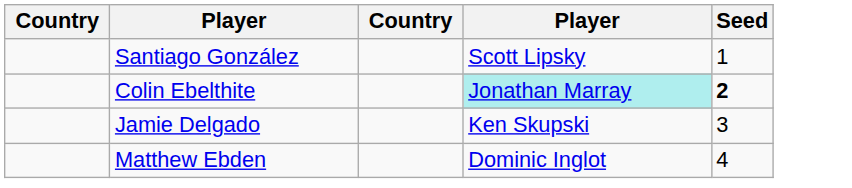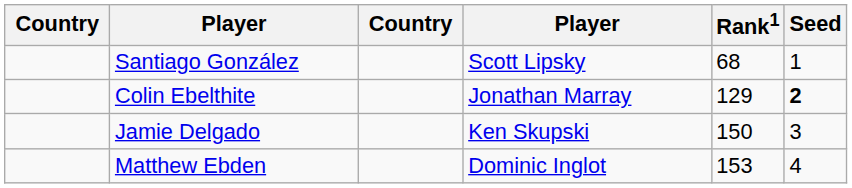 <table class="sortable wikitable">
 <tr>
 <th width="70">Country</th>
 <th width="175">Player</th>
 <th width="70">Country</th>
 <th width="175">Player</th>
+<th>Rank<sup>1</sup></th>
 <th>Seed</th>
 </tr>
 <tr>
 <td></td>
 <td><a href='#'>Santiago González</a></td>
 <td></td>
 <td><a href='#'>Scott Lipsky</a></td>
+<td>68</td>
 <td>1</td>
 </tr>
 <tr>
 <td></td>
 <td><a href='#'>Colin Ebelthite</a></td>
 <td></td>
-<td style="background: paleturquoise;"><a href='#'>Jonathan Marray</a></td>
+<td><a href='#'>Jonathan Marray</a></td>
+<td>129</td>
 <td><strong>2</strong></td>
 </tr>
 <tr>
 <td></td>
 <td><a href='#'>Jamie Delgado</a></td>
 <td></td>
 <td><a href='#'>Ken Skupski</a></td>
+<td>150</td>
 <td>3</td>
 </tr>
 <tr>
 <td></td>
 <td><a href='#'>Matthew Ebden</a></td>
 <td></td>
 <td><a href='#'>Dominic Inglot</a></td>
+<td>153</td>
 <td>4</td>
 </tr>
 </table>
